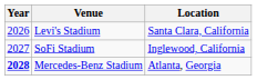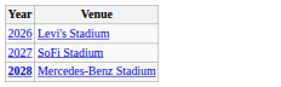 <table class="wikitable sortable">
 <tr>
 <th>Year<br></th>
 <th>Venue</th>
-<th>Location</th>
 </tr>
 <tr>
 <td><a href='#'>2026</a></td>
 <td><a href='#'>Levi's Stadium</a></td>
-<td><a href='#'>Santa Clara, California</a></td>
 </tr>
 <tr>
 <td><a href='#'>2027</a></td>
 <td><a href='#'>SoFi Stadium</a></td>
-<td><a href='#'>Inglewood, California</a></td>
 </tr>
 <tr>
 <td><strong><a href='#'>2028</a></strong></td>
 <td><a href='#'>Mercedes-Benz Stadium</a></td>
-<td><a href='#'>Atlanta</a>, <a href='#'>Georgia</a></td>
 </tr>
 </table>
